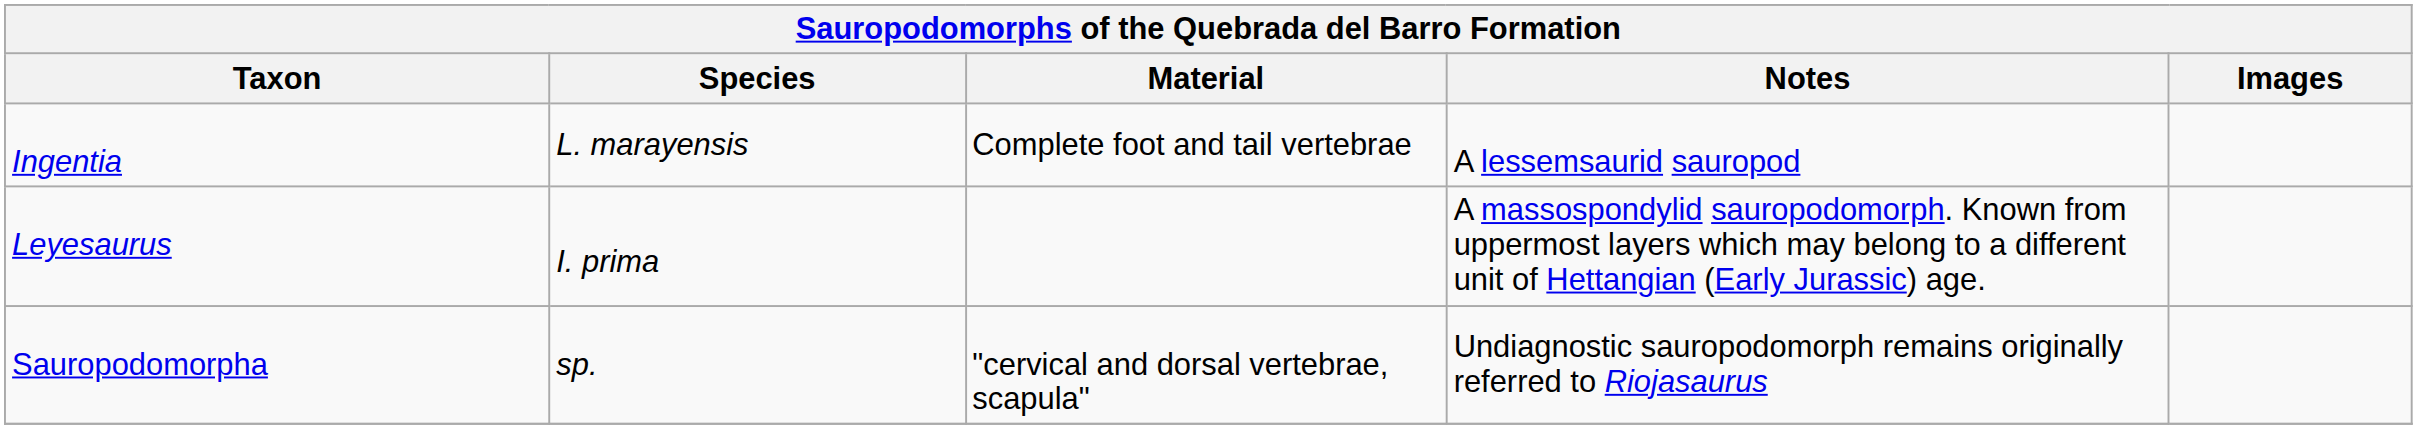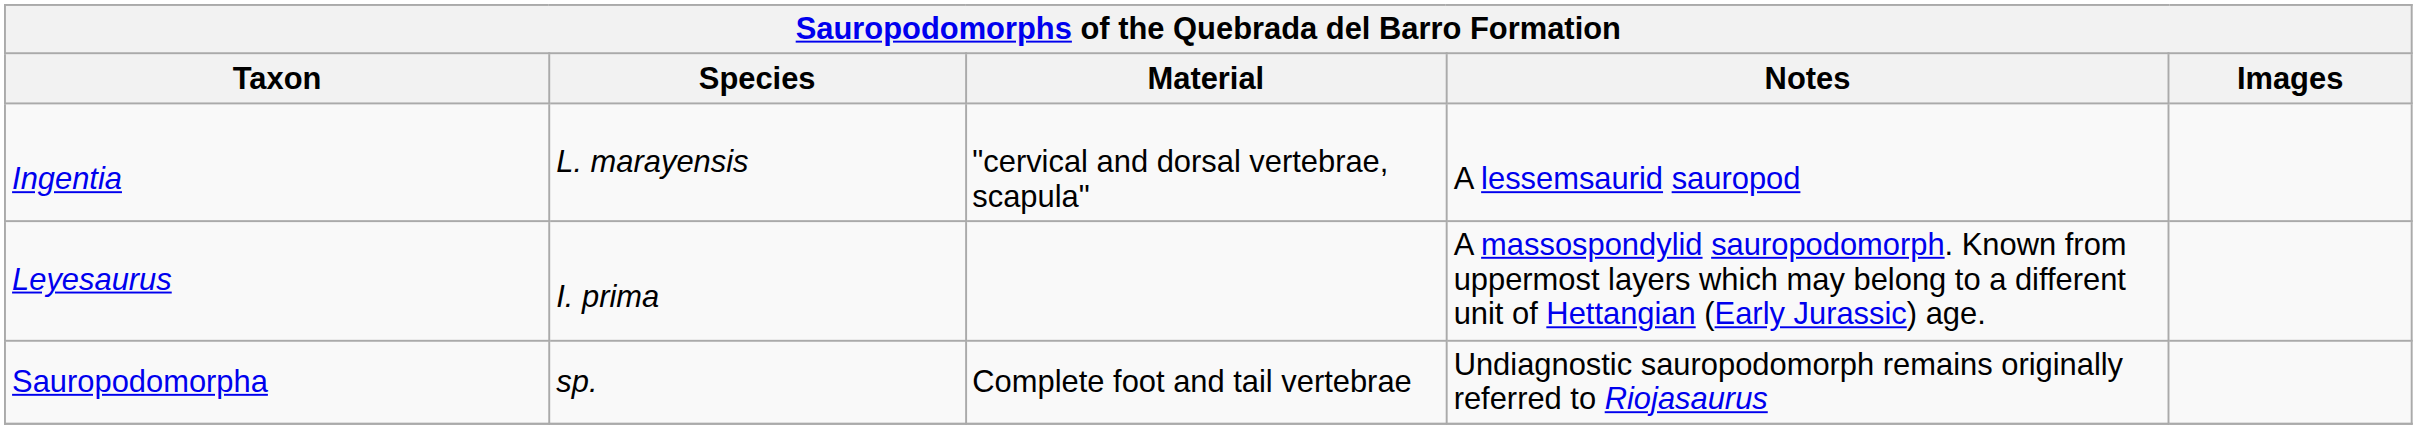 <table class="wikitable" align="center">
 <tr>
 <th colspan="7" align="center"><strong><a href='#'>Sauropodomorphs</a> of the Quebrada del Barro Formation</strong></th>
 </tr>
 <tr>
 <th>Taxon</th>
 <th>Species</th>
 <th width="20%">Material</th>
 <th width="30%">Notes</th>
 <th>Images</th>
 </tr>
 <tr>
 <td><br><em><a href='#'>Ingentia</a></em></td>
 <td><em>L. marayensis</em></td>
-<td>Complete foot and tail vertebrae</td>
+<td><br>"cervical and dorsal vertebrae, scapula"</td>
 <td><br>A <a href='#'>lessemsaurid</a> <a href='#'>sauropod</a></td>
 <td></td>
 </tr>
 <tr>
 <td><em><a href='#'>Leyesaurus</a></em></td>
 <td><br><em>I. prima</em></td>
 <td></td>
 <td>A <a href='#'>massospondylid</a> <a href='#'>sauropodomorph</a>. Known from uppermost layers which may belong to a different unit of <a href='#'>Hettangian</a> (<a href='#'>Early Jurassic</a>) age.</td>
 <td></td>
 </tr>
 <tr>
 <td><a href='#'>Sauropodomorpha</a></td>
 <td><em>sp.</em></td>
-<td><br>"cervical and dorsal vertebrae, scapula"</td>
+<td>Complete foot and tail vertebrae</td>
 <td>Undiagnostic sauropodomorph remains originally referred to <em><a href='#'>Riojasaurus</a></em></td>
 <td></td>
 </tr>
 <tr>
 </tr>
 </table>
